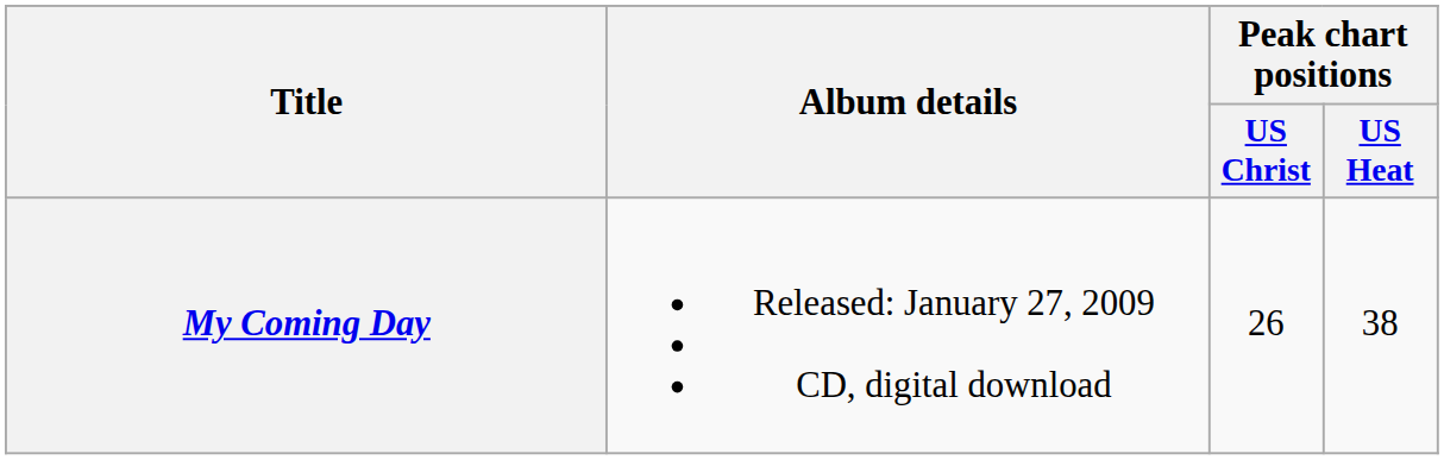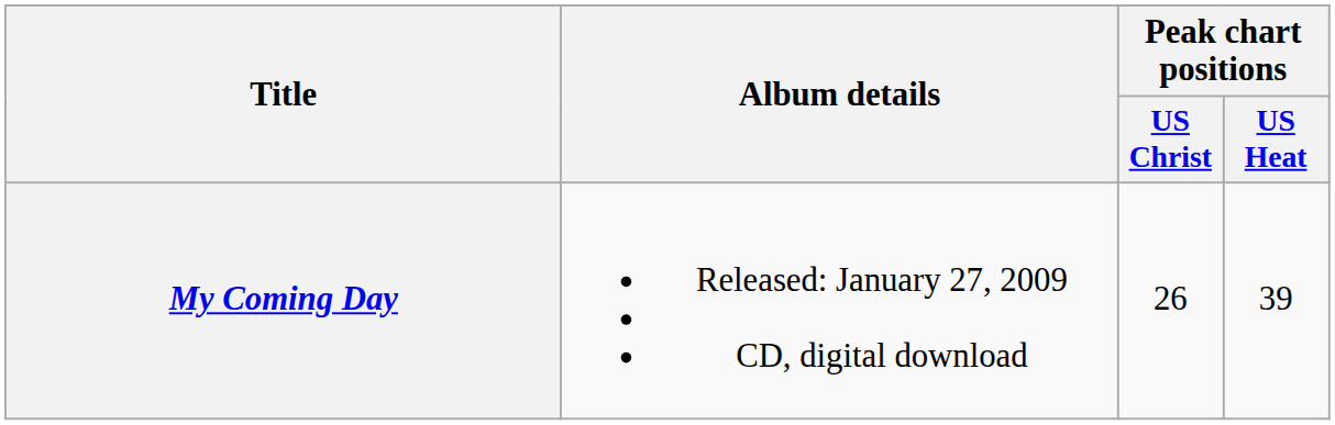 <table class="wikitable plainrowheaders" style="text-align:center;">
 <tr>
 <th scope="col" rowspan="2" style="width:16em;">Title</th>
 <th scope="col" rowspan="2" style="width:16em;">Album details</th>
 <th scope="col" colspan="2">Peak chart positions</th>
 </tr>
 <tr>
 <th style="width:3em; font-size:90%"><a href='#'>US<br>Christ</a></th>
 <th style="width:3em; font-size:90%"><a href='#'>US<br>Heat</a></th>
 </tr>
 <tr>
 <th scope="row"><em><a href='#'>My Coming Day</a></em></th>
 <td><br><ul><li>Released: January 27, 2009</li><li></li><li>CD, digital download</li></ul></td>
 <td>26</td>
-<td>38</td>
+<td>39</td>
 </tr>
 </table>
